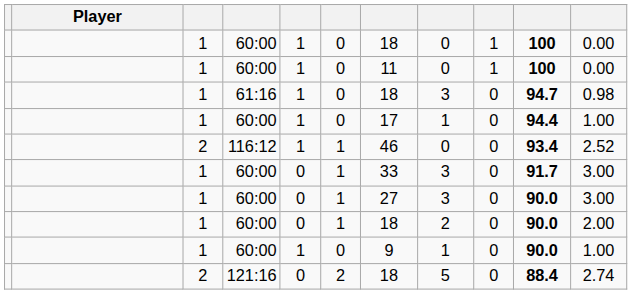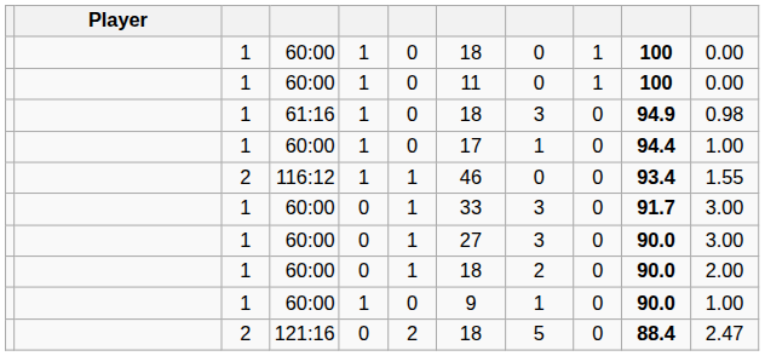 <table class="wikitable sortable" style="text-align: center">
 <tr>
 <th></th>
 <th style="width: 10em;">Player</th>
 <th style="width: 2em;"></th>
 <th style="width: 3em;"></th>
 <th style="width: 2em;"></th>
 <th style="width: 2em;"></th>
 <th style="width: 3em;"></th>
 <th style="width: 3em;"></th>
 <th style="width: 2em;"></th>
 <th style="width: 3em;"></th>
 <th style="width: 3em;"></th>
 </tr>
 <tr>
 <td></td>
 <td align="left"></td>
 <td>1</td>
 <td align="right">60:00</td>
 <td>1</td>
 <td>0</td>
 <td>18</td>
 <td>0</td>
 <td>1</td>
 <td><strong>100</strong></td>
 <td>0.00</td>
 </tr>
 <tr>
 <td></td>
 <td align="left"></td>
 <td>1</td>
 <td align="right">60:00</td>
 <td>1</td>
 <td>0</td>
 <td>11</td>
 <td>0</td>
 <td>1</td>
 <td><strong>100</strong></td>
 <td>0.00</td>
 </tr>
 <tr>
 <td></td>
 <td align="left"></td>
 <td>1</td>
 <td align="right">61:16</td>
 <td>1</td>
 <td>0</td>
 <td>18</td>
 <td>3</td>
 <td>0</td>
-<td><strong>94.7</strong></td>
+<td><strong>94.9</strong></td>
 <td>0.98</td>
 </tr>
 <tr>
 <td></td>
 <td align="left"></td>
 <td>1</td>
 <td align="right">60:00</td>
 <td>1</td>
 <td>0</td>
 <td>17</td>
 <td>1</td>
 <td>0</td>
 <td><strong>94.4</strong></td>
 <td>1.00</td>
 </tr>
 <tr>
 <td></td>
 <td align="left"></td>
 <td>2</td>
 <td align="right">116:12</td>
 <td>1</td>
 <td>1</td>
 <td>46</td>
 <td>0</td>
 <td>0</td>
 <td><strong>93.4</strong></td>
-<td>2.52</td>
+<td>1.55</td>
 </tr>
 <tr>
 <td></td>
 <td align="left"></td>
 <td>1</td>
 <td align="right">60:00</td>
 <td>0</td>
 <td>1</td>
 <td>33</td>
 <td>3</td>
 <td>0</td>
 <td><strong>91.7</strong></td>
 <td>3.00</td>
 </tr>
 <tr>
 <td></td>
 <td align="left"></td>
 <td>1</td>
 <td align="right">60:00</td>
 <td>0</td>
 <td>1</td>
 <td>27</td>
 <td>3</td>
 <td>0</td>
 <td><strong>90.0</strong></td>
 <td>3.00</td>
 </tr>
 <tr>
 <td></td>
 <td align="left"></td>
 <td>1</td>
 <td align="right">60:00</td>
 <td>0</td>
 <td>1</td>
 <td>18</td>
 <td>2</td>
 <td>0</td>
 <td><strong>90.0</strong></td>
 <td>2.00</td>
 </tr>
 <tr>
 <td></td>
 <td align="left"></td>
 <td>1</td>
 <td align="right">60:00</td>
 <td>1</td>
 <td>0</td>
 <td>9</td>
 <td>1</td>
 <td>0</td>
 <td><strong>90.0</strong></td>
 <td>1.00</td>
 </tr>
 <tr>
 <td></td>
 <td align="left"></td>
 <td>2</td>
 <td align="right">121:16</td>
 <td>0</td>
 <td>2</td>
 <td>18</td>
 <td>5</td>
 <td>0</td>
 <td><strong>88.4</strong></td>
-<td>2.74</td>
+<td>2.47</td>
 </tr>
 </table>
